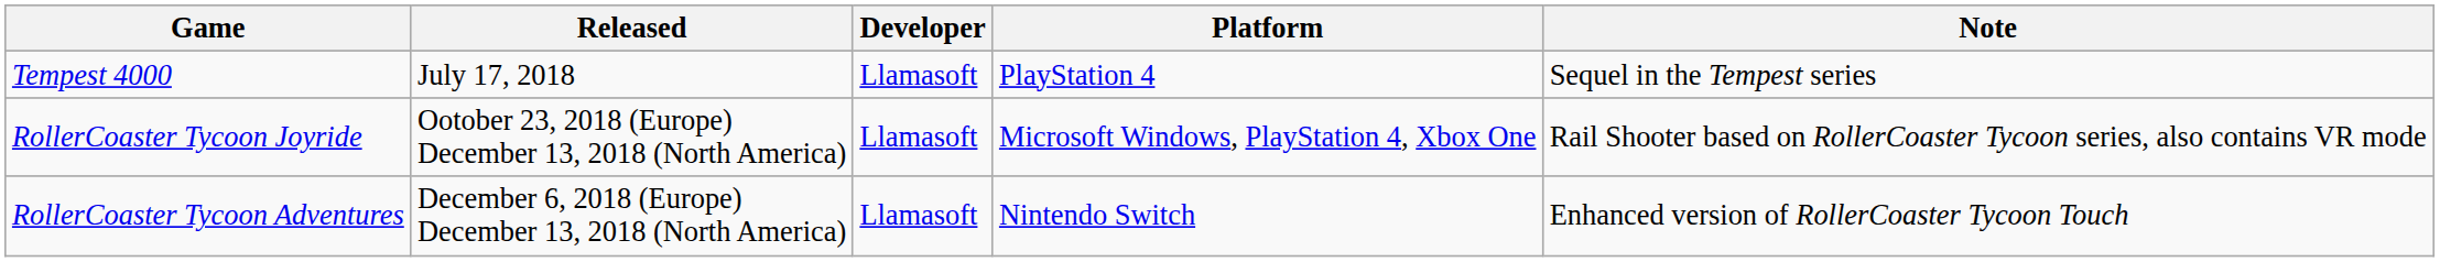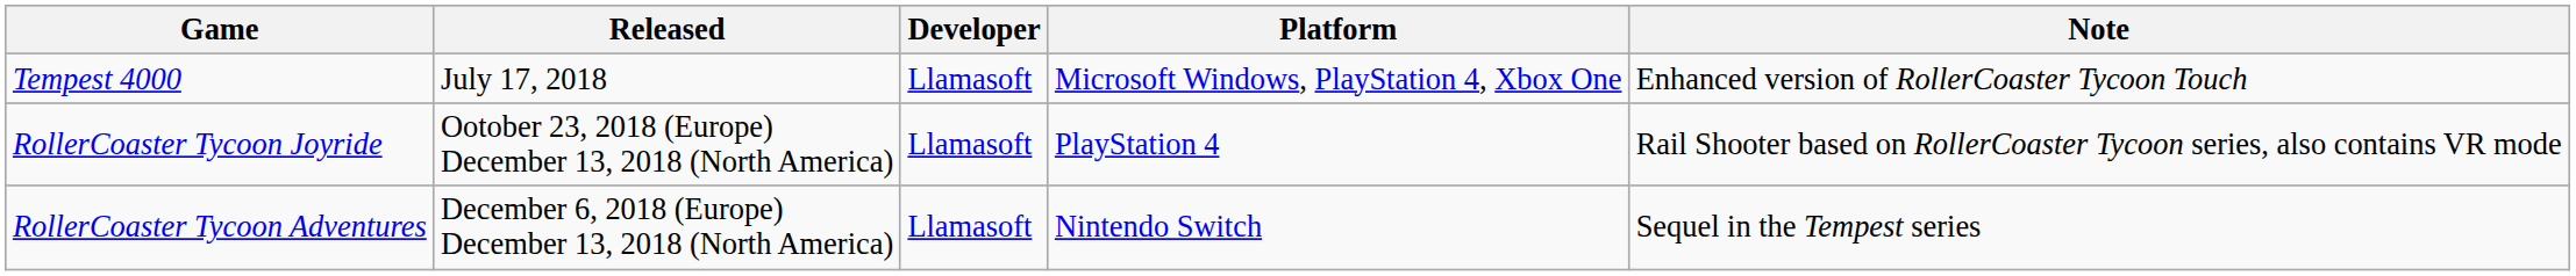 <table class="wikitable sortable">
 <tr>
 <th>Game</th>
 <th>Released</th>
 <th>Developer</th>
 <th>Platform</th>
 <th>Note</th>
 </tr>
 <tr>
 <td><em><a href='#'>Tempest 4000</a></em></td>
 <td>July 17, 2018</td>
 <td><a href='#'>Llamasoft</a></td>
-<td><a href='#'>PlayStation 4</a></td>
-<td>Sequel in the <em>Tempest</em> series</td>
+<td><a href='#'>Microsoft Windows</a>, <a href='#'>PlayStation 4</a>, <a href='#'>Xbox One</a></td>
+<td>Enhanced version of <em>RollerCoaster Tycoon Touch</em></td>
 </tr>
 <tr>
 <td><em><a href='#'>RollerCoaster Tycoon Joyride</a></em></td>
 <td>Ootober 23, 2018 (Europe)<br>December 13, 2018 (North America)</td>
 <td><a href='#'>Llamasoft</a></td>
-<td><a href='#'>Microsoft Windows</a>, <a href='#'>PlayStation 4</a>, <a href='#'>Xbox One</a></td>
+<td><a href='#'>PlayStation 4</a></td>
 <td>Rail Shooter based on <em>RollerCoaster Tycoon</em> series, also contains VR mode</td>
 </tr>
 <tr>
 <td><em><a href='#'>RollerCoaster Tycoon Adventures</a></em></td>
 <td>December 6, 2018 (Europe)<br>December 13, 2018 (North America)</td>
 <td><a href='#'>Llamasoft</a></td>
 <td><a href='#'>Nintendo Switch</a></td>
-<td>Enhanced version of <em>RollerCoaster Tycoon Touch</em></td>
+<td>Sequel in the <em>Tempest</em> series</td>
 </tr>
 </table>
